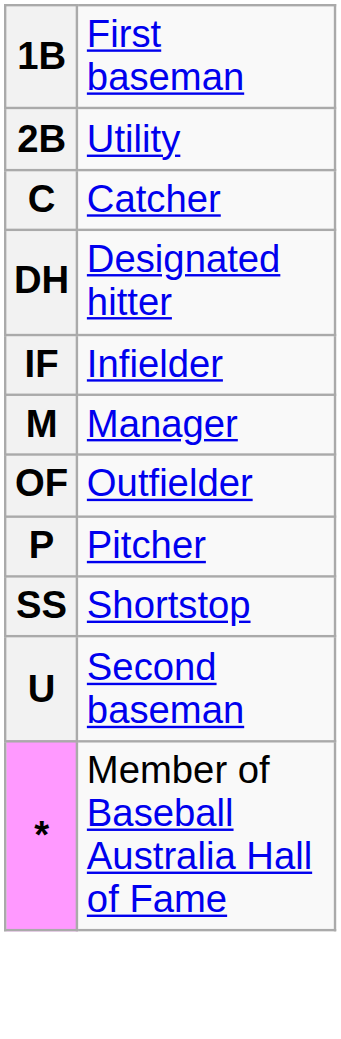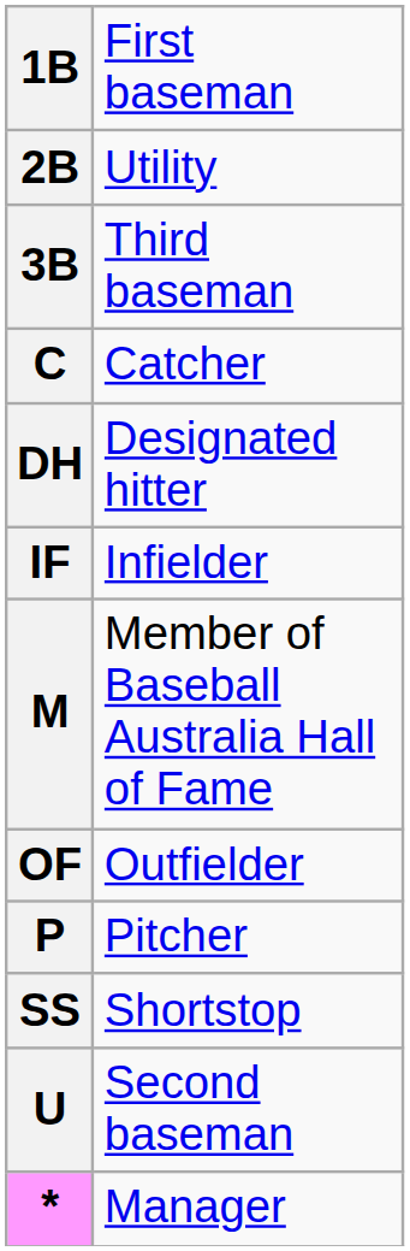 <table class="wikitable">
 <tr>
 <th scope="row">1B</th>
 <td><a href='#'>First baseman</a></td>
 </tr>
 <tr>
 <th scope="row">2B</th>
 <td><a href='#'>Utility</a></td>
+</tr>
+<tr>
+<th scope="row">3B</th>
+<td><a href='#'>Third baseman</a></td>
 </tr>
 <tr>
 <th scope="row">C</th>
 <td><a href='#'>Catcher</a></td>
 </tr>
 <tr>
 <th scope="row">DH</th>
 <td><a href='#'>Designated hitter</a></td>
 </tr>
 <tr>
 <th scope="row">IF</th>
 <td><a href='#'>Infielder</a></td>
 </tr>
 <tr>
 <th scope="row">M</th>
-<td><a href='#'>Manager</a></td>
+<td width=100>Member of <a href='#'>Baseball Australia Hall of Fame</a></td>
 </tr>
 <tr>
 <th scope="row">OF</th>
 <td><a href='#'>Outfielder</a></td>
 </tr>
 <tr>
 <th scope="row">P</th>
 <td><a href='#'>Pitcher</a></td>
 </tr>
 <tr>
 <th scope="row">SS</th>
 <td><a href='#'>Shortstop</a></td>
 </tr>
 <tr>
 <th scope="row">U</th>
 <td><a href='#'>Second baseman</a></td>
 </tr>
 <tr>
 <th scope="row" style="background-color:#FF99FF;">*</th>
-<td width=100>Member of <a href='#'>Baseball Australia Hall of Fame</a></td>
+<td><a href='#'>Manager</a></td>
 </tr>
 </table>
